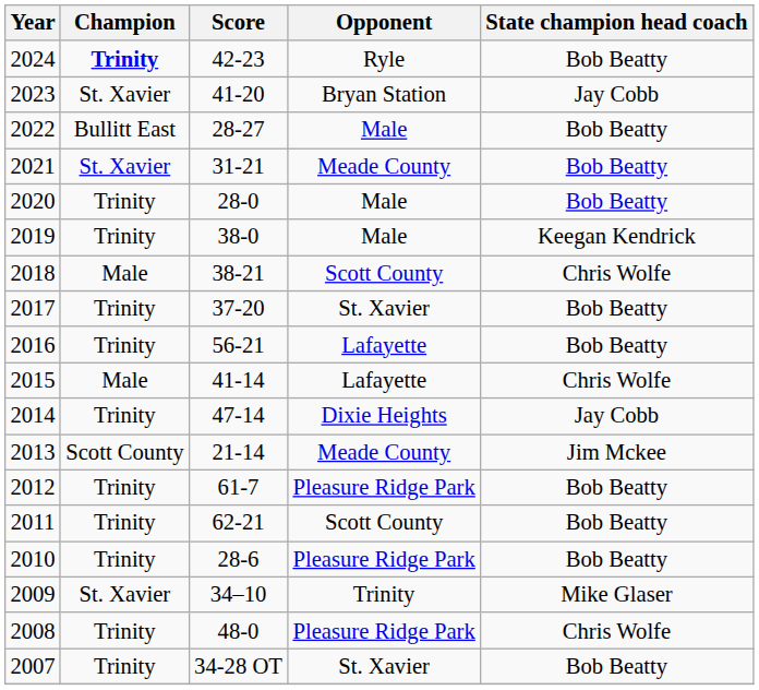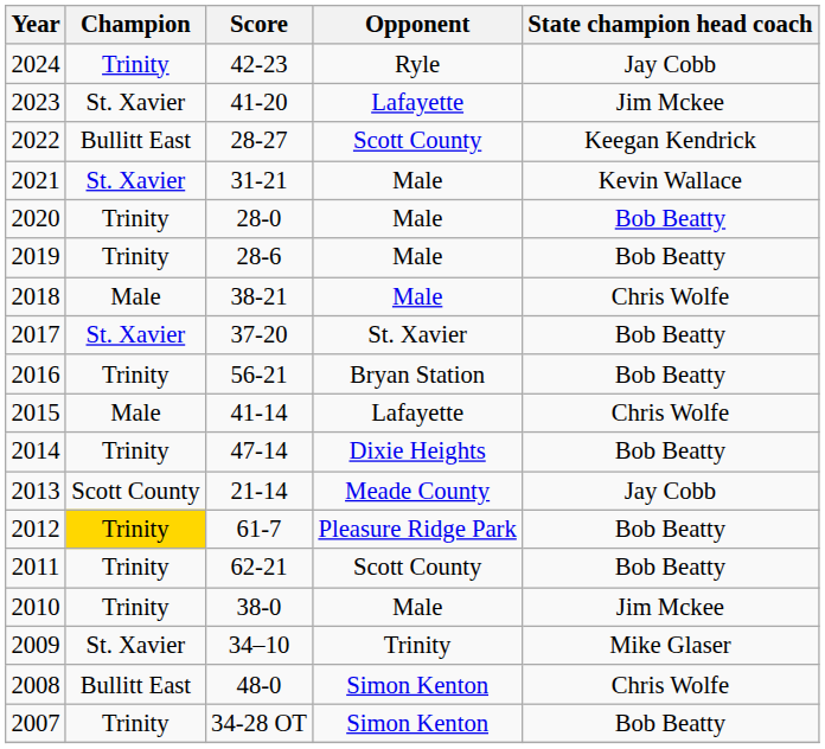 <table class="wikitable">
 <tr 2031 Johnson Central>
 <th>Year</th>
 <th>Champion</th>
 <th>Score</th>
 <th>Opponent</th>
 <th>State champion head coach</th>
 </tr>
 <tr align="center">
 <td>2024</td>
-<td><strong><a href='#'>Trinity</a></strong></td>
+<td><a href='#'>Trinity</a></td>
 <td>42-23</td>
 <td>Ryle</td>
-<td>Bob Beatty</td>
+<td>Jay Cobb</td>
 </tr>
 <tr align="center">
 <td>2023</td>
 <td>St. Xavier</td>
 <td>41-20</td>
-<td>Bryan Station</td>
-<td>Jay Cobb</td>
+<td><a href='#'>Lafayette</a></td>
+<td>Jim Mckee</td>
 </tr>
 <tr align="center">
 <td>2022</td>
 <td>Bullitt East</td>
 <td>28-27</td>
-<td><a href='#'>Male</a></td>
-<td>Bob Beatty</td>
+<td><a href='#'>Scott County</a></td>
+<td>Keegan Kendrick</td>
 </tr>
 <tr align="center">
 <td>2021</td>
 <td><a href='#'>St. Xavier</a></td>
 <td>31-21</td>
-<td><a href='#'>Meade County</a></td>
-<td><a href='#'>Bob Beatty</a></td>
+<td>Male</td>
+<td>Kevin Wallace</td>
 </tr>
 <tr align="center">
 <td>2020</td>
 <td>Trinity</td>
 <td>28-0</td>
 <td>Male</td>
 <td><a href='#'>Bob Beatty</a></td>
 </tr>
 <tr align="center">
 <td>2019</td>
 <td>Trinity</td>
-<td>38-0</td>
+<td>28-6</td>
 <td>Male</td>
-<td>Keegan Kendrick</td>
+<td>Bob Beatty</td>
 </tr>
 <tr align="center">
 <td>2018</td>
 <td>Male</td>
 <td>38-21</td>
-<td><a href='#'>Scott County</a></td>
+<td><a href='#'>Male</a></td>
 <td>Chris Wolfe</td>
 </tr>
 <tr align="center">
 <td>2017</td>
-<td>Trinity</td>
+<td><a href='#'>St. Xavier</a></td>
 <td>37-20</td>
 <td>St. Xavier</td>
 <td>Bob Beatty</td>
 </tr>
 <tr align="center">
 <td>2016</td>
 <td>Trinity</td>
 <td>56-21</td>
-<td><a href='#'>Lafayette</a></td>
+<td>Bryan Station</td>
 <td>Bob Beatty</td>
 </tr>
 <tr align="center">
 <td>2015</td>
 <td>Male</td>
 <td>41-14</td>
 <td>Lafayette</td>
 <td>Chris Wolfe</td>
 </tr>
 <tr align="center">
 <td>2014</td>
 <td>Trinity</td>
 <td>47-14</td>
 <td><a href='#'>Dixie Heights</a></td>
-<td>Jay Cobb</td>
+<td>Bob Beatty</td>
 </tr>
 <tr align="center">
 <td>2013</td>
 <td>Scott County</td>
 <td>21-14</td>
 <td><a href='#'>Meade County</a></td>
-<td>Jim Mckee</td>
+<td>Jay Cobb</td>
 </tr>
 <tr align="center">
 <td>2012</td>
-<td>Trinity</td>
+<td style="background: gold;">Trinity</td>
 <td>61-7</td>
 <td><a href='#'>Pleasure Ridge Park</a></td>
 <td>Bob Beatty</td>
 </tr>
 <tr align="center">
 <td>2011</td>
 <td>Trinity</td>
 <td>62-21</td>
 <td>Scott County</td>
 <td>Bob Beatty</td>
 </tr>
 <tr align="center">
 <td>2010</td>
 <td>Trinity</td>
-<td>28-6</td>
-<td><a href='#'>Pleasure Ridge Park</a></td>
-<td>Bob Beatty</td>
+<td>38-0</td>
+<td>Male</td>
+<td>Jim Mckee</td>
 </tr>
 <tr align="center">
 <td>2009</td>
 <td>St. Xavier</td>
 <td>34–10</td>
 <td>Trinity</td>
 <td>Mike Glaser</td>
 </tr>
 <tr align="center">
 <td>2008</td>
-<td>Trinity</td>
+<td>Bullitt East</td>
 <td>48-0</td>
-<td><a href='#'>Pleasure Ridge Park</a></td>
+<td><a href='#'>Simon Kenton</a></td>
 <td>Chris Wolfe</td>
 </tr>
 <tr align="center">
 <td>2007</td>
 <td>Trinity</td>
 <td>34-28 OT</td>
-<td>St. Xavier</td>
+<td><a href='#'>Simon Kenton</a></td>
 <td>Bob Beatty</td>
 </tr>
 <tr>
 </tr>
 </table>
